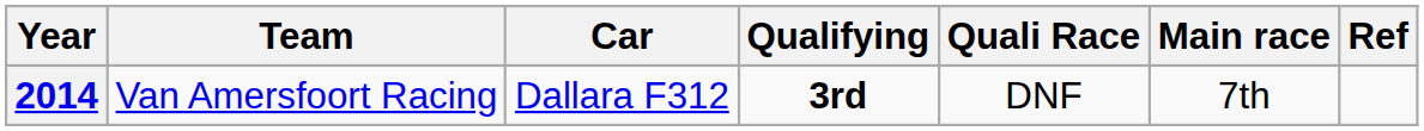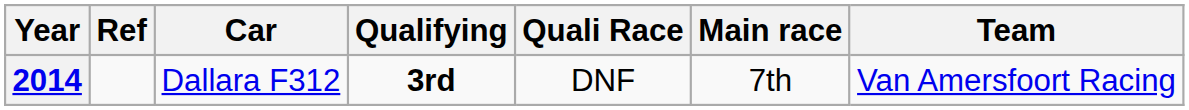 <table class="wikitable" style="text-align:center; font-size:90%">
 <tr>
 <th>Year</th>
-<th>Team</th>
+<th>Ref</th>
 <th>Car</th>
 <th>Qualifying</th>
 <th>Quali Race</th>
 <th>Main race</th>
-<th>Ref</th>
+<th>Team</th>
 </tr>
 <tr>
 <th><a href='#'>2014</a></th>
-<td align="left"> <a href='#'>Van Amersfoort Racing</a></td>
+<td></td>
 <td align="left"><a href='#'>Dallara F312</a></td>
 <td><strong>3rd</strong></td>
 <td>DNF</td>
 <td>7th</td>
-<td></td>
+<td align="left"> <a href='#'>Van Amersfoort Racing</a></td>
 </tr>
 </table>
